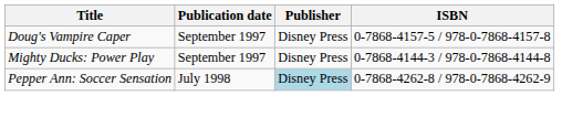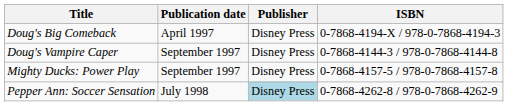 <table class="wikitable sortable">
 <tr>
 <th>Title</th>
 <th>Publication date</th>
 <th>Publisher</th>
 <th>ISBN</th>
 </tr>
 <tr>
+<td><em>Doug's Big Comeback</em></td>
+<td>April 1997</td>
+<td>Disney Press</td>
+<td>0-7868-4194-X / 978-0-7868-4194-3</td>
+</tr>
+<tr>
 <td><em>Doug's Vampire Caper</em></td>
 <td>September 1997</td>
 <td>Disney Press</td>
-<td>0-7868-4157-5 / 978-0-7868-4157-8</td>
+<td>0-7868-4144-3 / 978-0-7868-4144-8</td>
 </tr>
 <tr>
 <td><em>Mighty Ducks: Power Play</em></td>
 <td>September 1997</td>
 <td>Disney Press</td>
-<td>0-7868-4144-3 / 978-0-7868-4144-8</td>
+<td>0-7868-4157-5 / 978-0-7868-4157-8</td>
 </tr>
 <tr>
 <td><em>Pepper Ann: Soccer Sensation</em></td>
 <td>July 1998</td>
 <td style="background: lightblue;">Disney Press</td>
 <td>0-7868-4262-8 / 978-0-7868-4262-9</td>
 </tr>
 </table>
